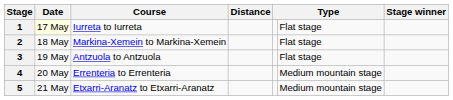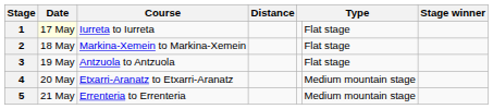 <table class="wikitable">
 <tr>
 <th scope="col">Stage</th>
 <th scope="col">Date</th>
 <th scope="col">Course</th>
 <th scope="col">Distance</th>
 <th scope="col" colspan="2">Type</th>
 <th scope="col">Stage winner</th>
 </tr>
 <tr>
 <th scope="row" style="text-align:center;">1</th>
 <td style="background: lightyellow; text-align:center;">17 May</td>
 <td><a href='#'>Iurreta</a> to Iurreta</td>
 <td style="text-align:center;"></td>
 <td></td>
 <td>Flat stage</td>
 <td></td>
 </tr>
 <tr>
 <th scope="row" style="text-align:center;">2</th>
 <td style="text-align:center;">18 May</td>
 <td><a href='#'>Markina-Xemein</a> to Markina-Xemein</td>
 <td style="text-align:center;"></td>
 <td></td>
 <td>Flat stage</td>
 <td></td>
 </tr>
 <tr>
 <th scope="row" style="text-align:center;">3</th>
 <td style="text-align:center;">19 May</td>
 <td><a href='#'>Antzuola</a> to Antzuola</td>
 <td style="text-align:center;"></td>
 <td></td>
 <td>Flat stage</td>
 <td></td>
 </tr>
 <tr>
 <th scope="row" style="text-align:center;">4</th>
 <td style="text-align:center;">20 May</td>
-<td><a href='#'>Errenteria</a> to Errenteria</td>
+<td><a href='#'>Etxarri-Aranatz</a> to Etxarri-Aranatz</td>
 <td style="text-align:center;"></td>
 <td></td>
 <td>Medium mountain stage</td>
 <td></td>
 </tr>
 <tr>
 <th scope="row" style="text-align:center;">5</th>
 <td style="text-align:center;">21 May</td>
-<td><a href='#'>Etxarri-Aranatz</a> to Etxarri-Aranatz</td>
+<td><a href='#'>Errenteria</a> to Errenteria</td>
 <td style="text-align:center;"></td>
 <td></td>
 <td>Medium mountain stage</td>
 <td></td>
 </tr>
 </table>
